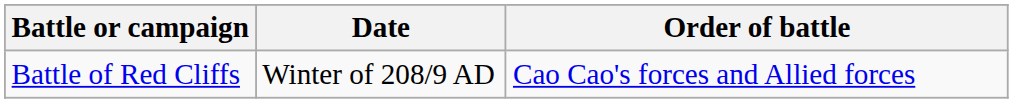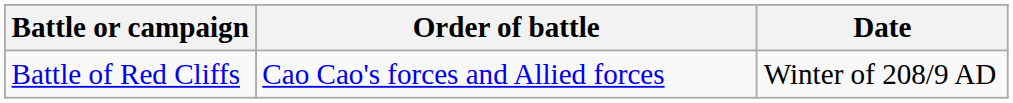 <table class="wikitable">
 <tr>
 <th style="width: 25%;">Battle or campaign</th>
+<th style="width: 50%;">Order of battle</th>
 <th style="width: 25%;">Date</th>
-<th style="width: 50%;">Order of battle</th>
 </tr>
 <tr>
 <td><a href='#'>Battle of Red Cliffs</a></td>
+<td><a href='#'>Cao Cao's forces and Allied forces</a></td>
 <td>Winter of 208/9 AD</td>
-<td><a href='#'>Cao Cao's forces and Allied forces</a></td>
 </tr>
 </table>
